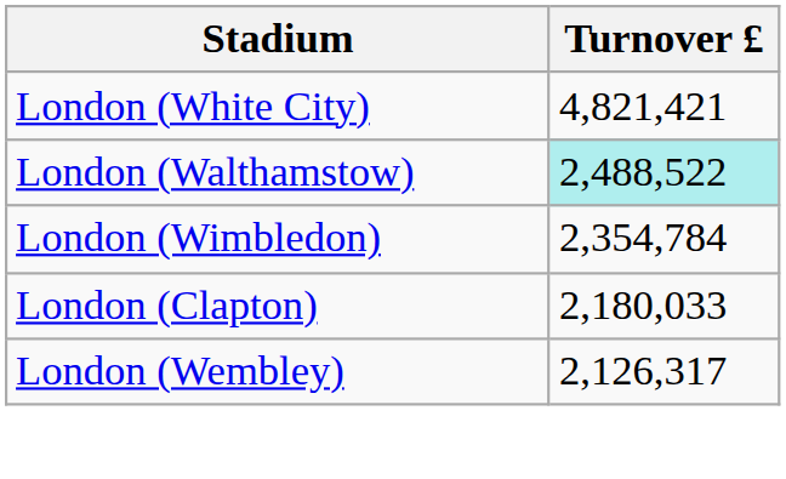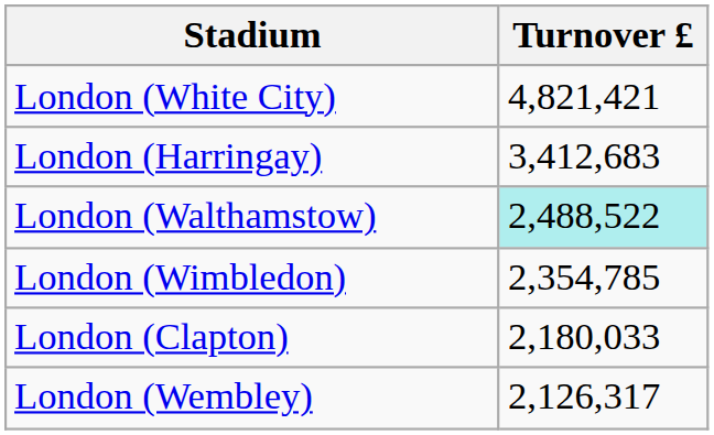 <table class="wikitable">
 <tr>
 <th width=200>Stadium</th>
 <th width=80>Turnover £</th>
 </tr>
 <tr>
 <td><a href='#'>London (White City)</a></td>
 <td>4,821,421</td>
 </tr>
 <tr>
+<td><a href='#'>London (Harringay)</a></td>
+<td>3,412,683</td>
+</tr>
+<tr>
 <td><a href='#'>London (Walthamstow)</a></td>
 <td style="background: paleturquoise;">2,488,522</td>
 </tr>
 <tr>
 <td><a href='#'>London (Wimbledon)</a></td>
-<td>2,354,784</td>
+<td>2,354,785</td>
 </tr>
 <tr>
 <td><a href='#'>London (Clapton)</a></td>
 <td>2,180,033</td>
 </tr>
 <tr>
 <td><a href='#'>London (Wembley)</a></td>
 <td>2,126,317</td>
 </tr>
 </table>
